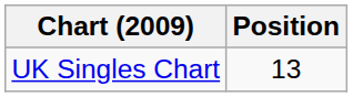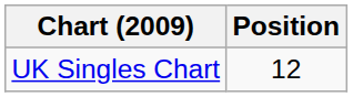 <table class="wikitable sortable">
 <tr>
 <th>Chart (2009)</th>
 <th>Position</th>
 </tr>
 <tr>
 <td><a href='#'>UK Singles Chart</a></td>
-<td style="text-align:center;">13</td>
+<td style="text-align:center;">12</td>
 </tr>
 </table>
